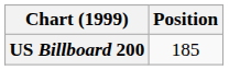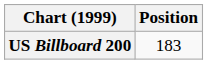 <table class="wikitable plainrowheaders" style="text-align:center">
 <tr>
 <th scope="col">Chart (1999)</th>
 <th scope="col">Position</th>
 </tr>
 <tr>
 <th scope="row">US <em>Billboard</em> 200</th>
-<td>185</td>
+<td>183</td>
 </tr>
 </table>
